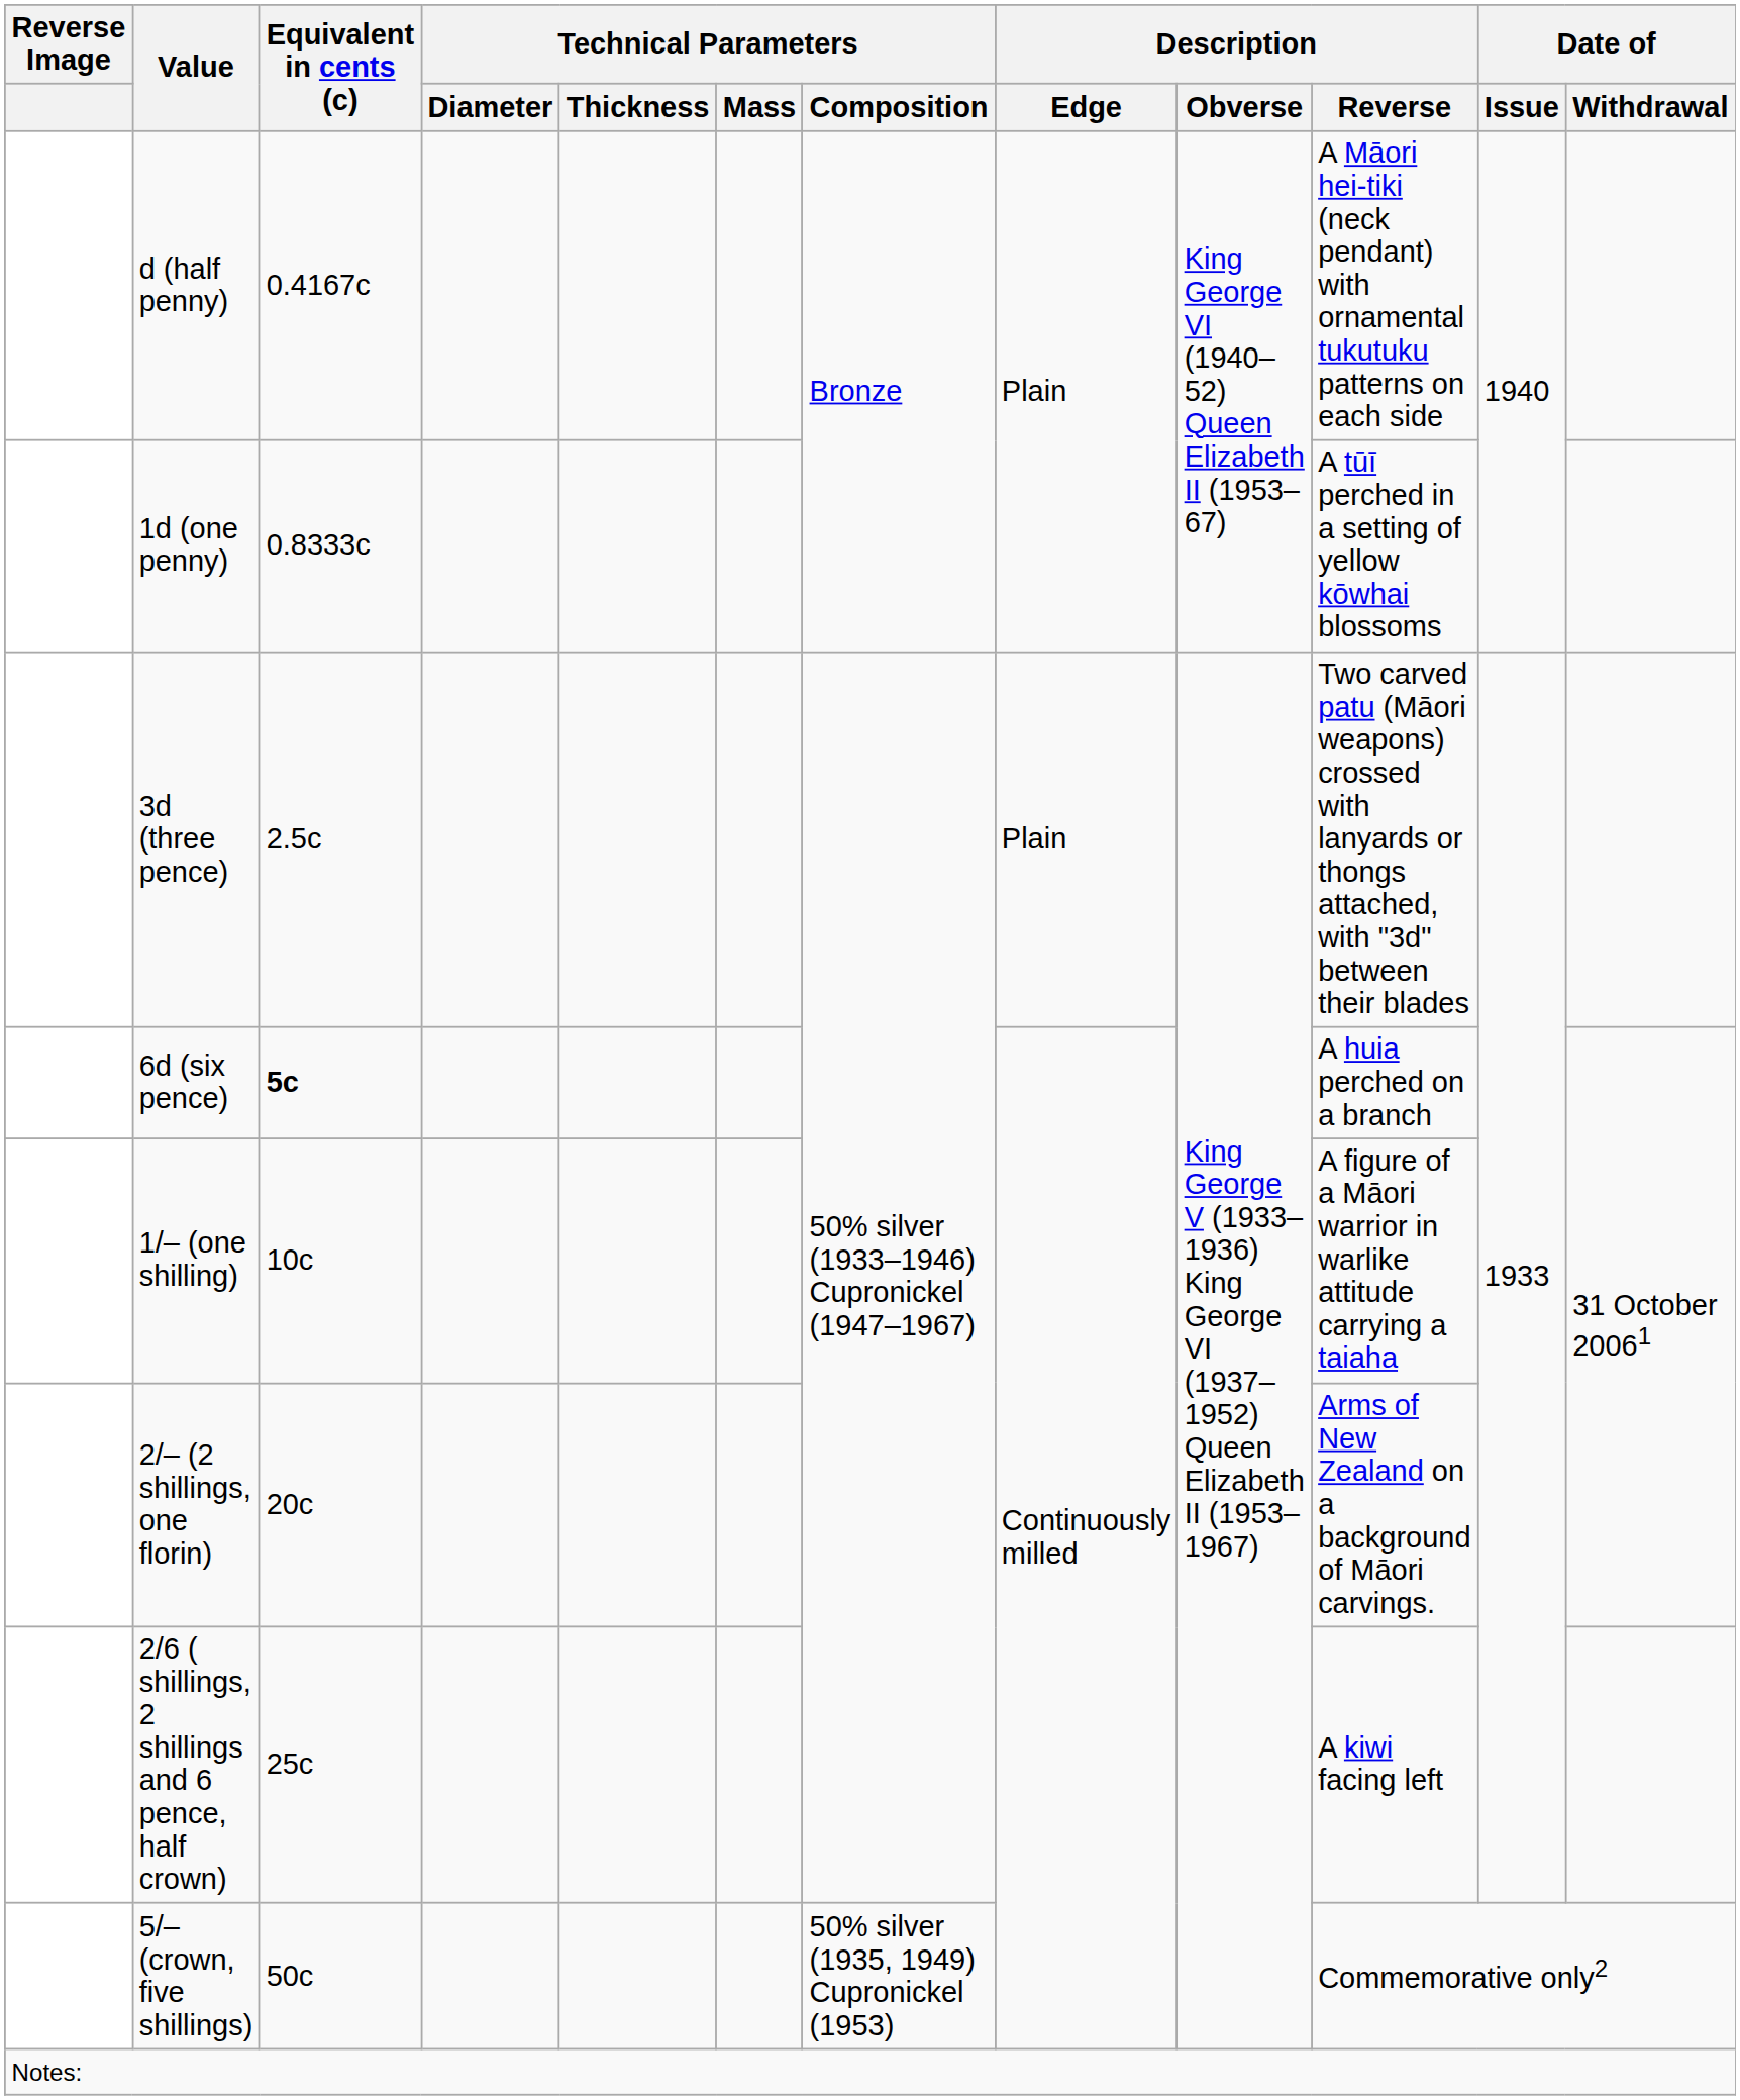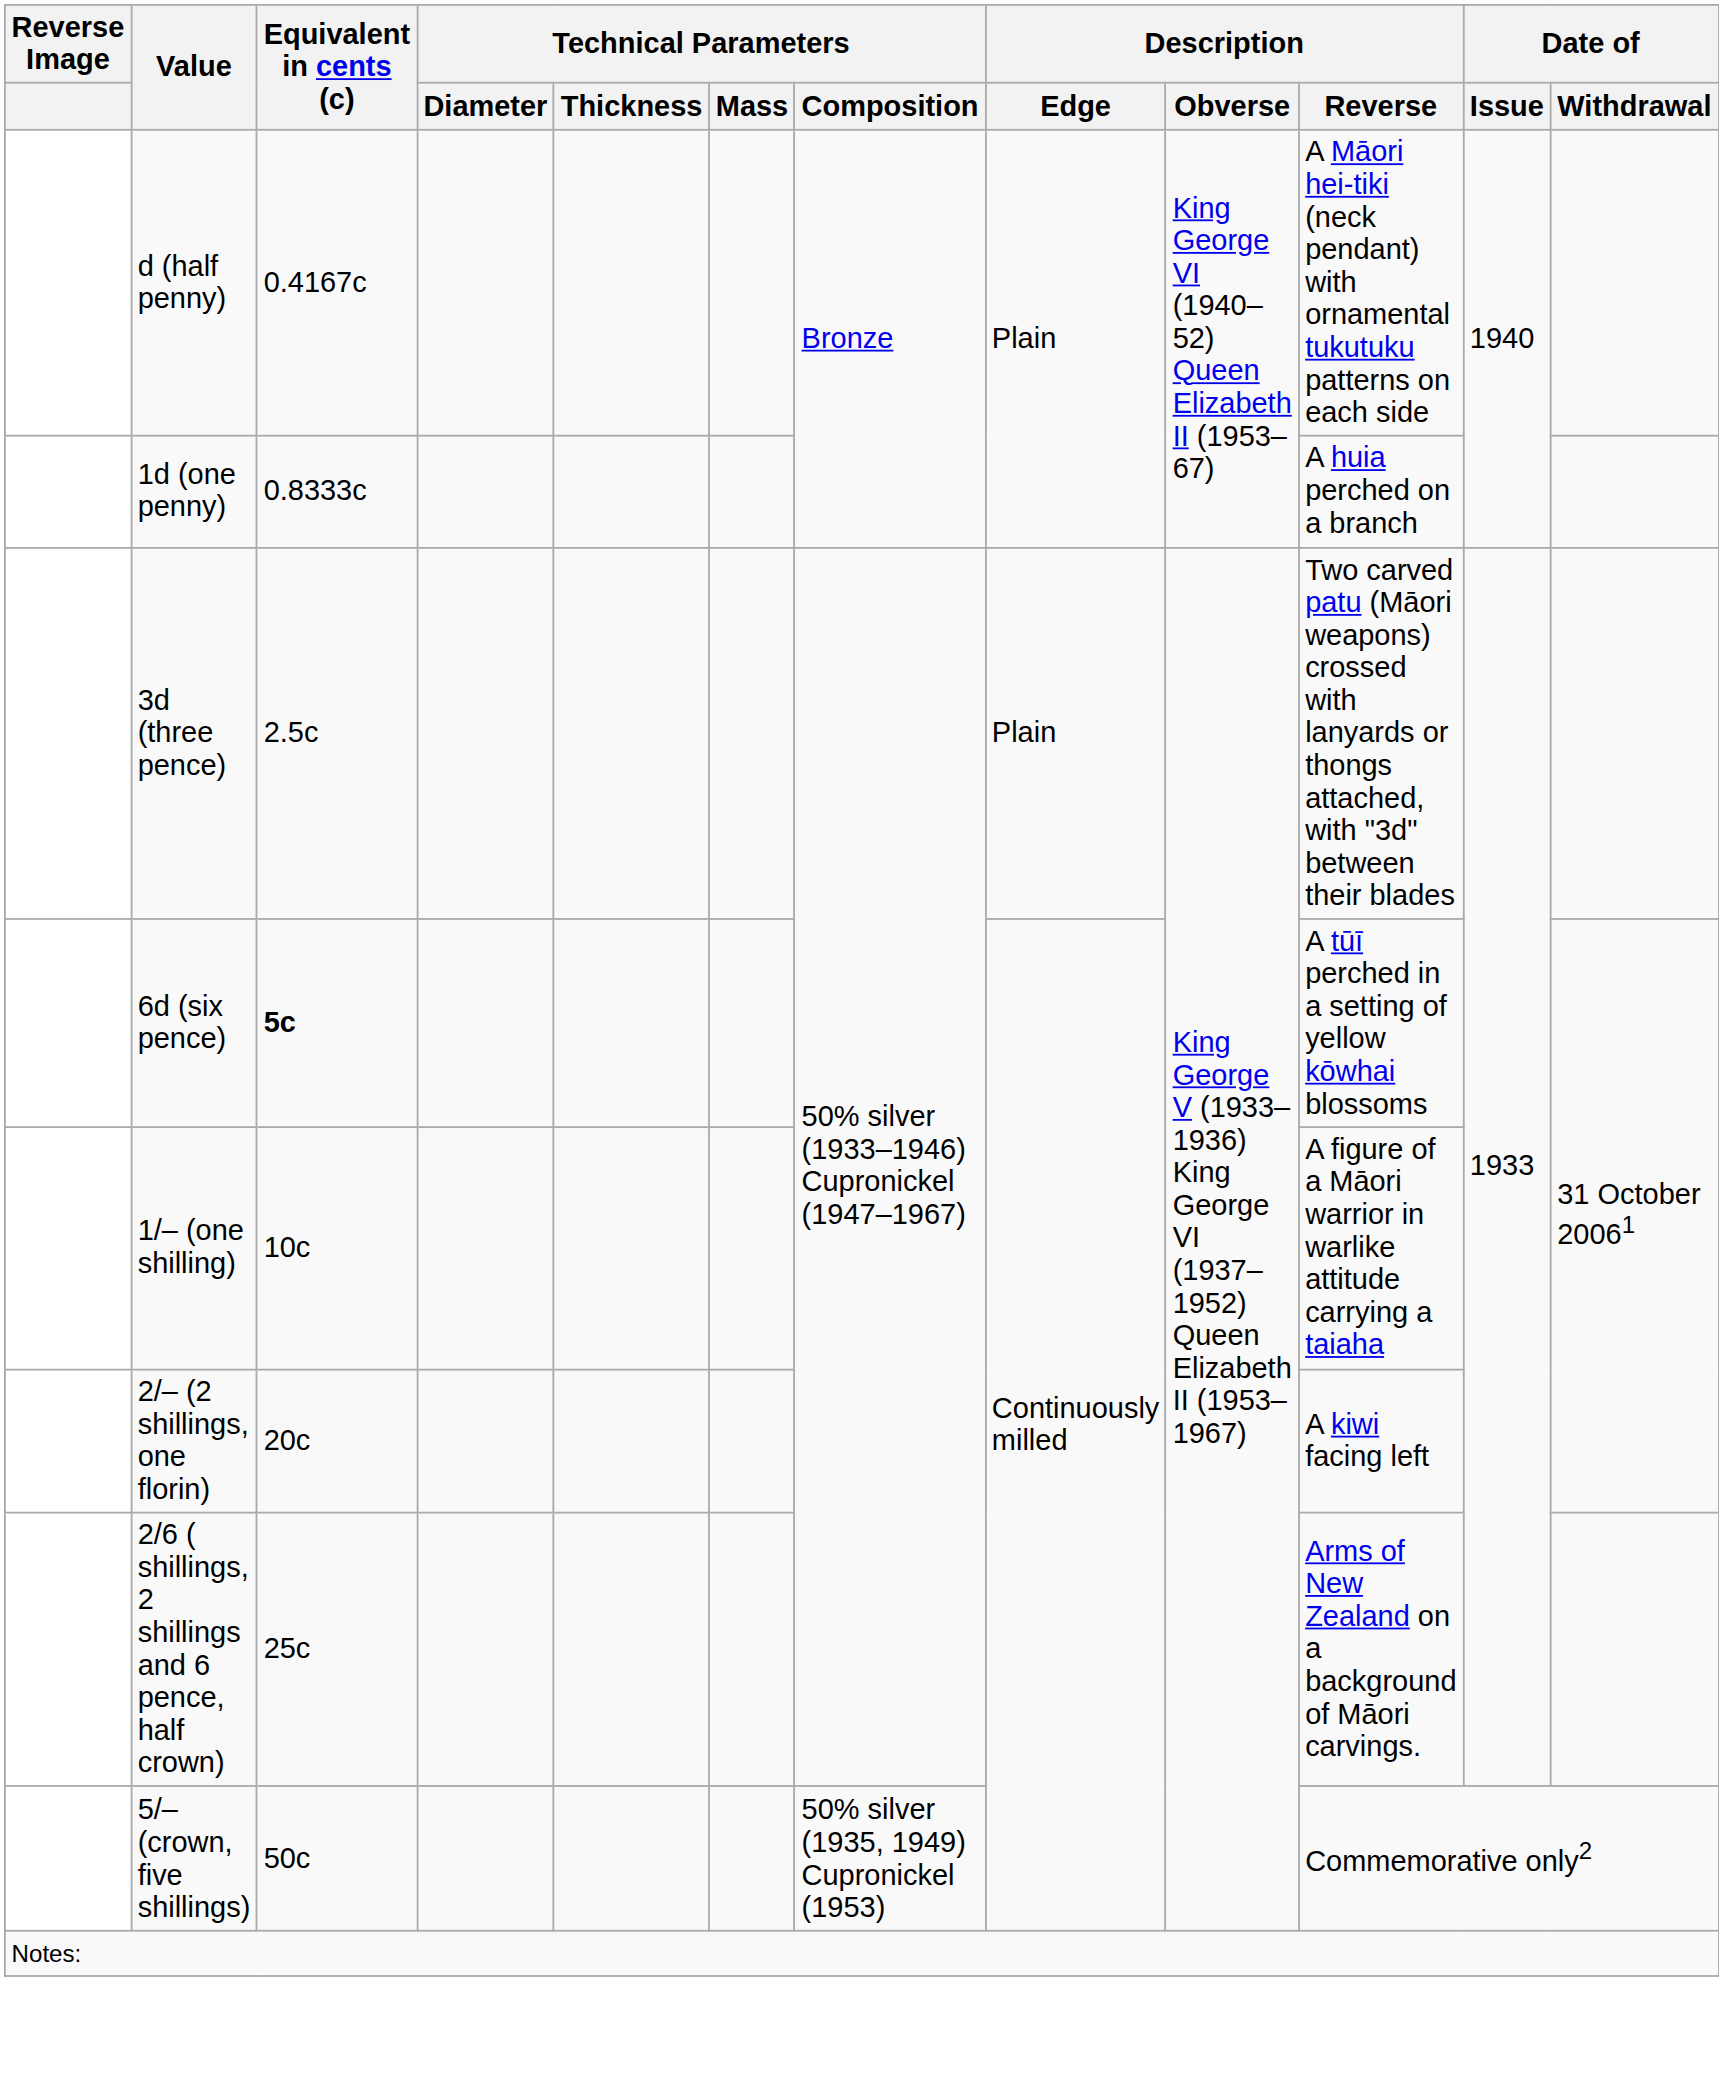 <table class="wikitable">
 <tr>
 <th>Reverse Image</th>
 <th rowspan=2>Value</th>
 <th rowspan=2>Equivalent in <a href='#'>cents</a> (c)</th>
 <th colspan=4>Technical Parameters</th>
 <th colspan=3>Description</th>
 <th colspan=2>Date of</th>
 </tr>
 <tr>
 <th></th>
 <th>Diameter</th>
 <th>Thickness</th>
 <th>Mass</th>
 <th>Composition</th>
 <th>Edge</th>
 <th>Obverse</th>
 <th>Reverse</th>
 <th>Issue</th>
 <th>Withdrawal</th>
 </tr>
 <tr>
 <td align="center" style="background:white"></td>
 <td>d (half penny)</td>
 <td>0.4167c</td>
 <td></td>
 <td></td>
 <td></td>
 <td rowspan=2><a href='#'>Bronze</a></td>
 <td rowspan=2>Plain</td>
 <td rowspan=2><a href='#'>King George VI</a> (1940–52) <br> <a href='#'>Queen Elizabeth II</a> (1953–67)</td>
 <td>A <a href='#'>Māori</a> <a href='#'>hei-tiki</a> (neck pendant) with ornamental <a href='#'>tukutuku</a> patterns on each side</td>
 <td rowspan=2>1940</td>
 <td></td>
 </tr>
 <tr>
 <td align="center" style="background:white"></td>
 <td>1d (one penny)</td>
 <td>0.8333c</td>
 <td></td>
 <td></td>
 <td></td>
-<td>A <a href='#'>tūī</a> perched in a setting of yellow <a href='#'>kōwhai</a> blossoms</td>
+<td>A <a href='#'>huia</a> perched on a branch</td>
 <td></td>
 </tr>
 <tr>
 <td align="center" style="background:white"></td>
 <td>3d (three pence)</td>
 <td>2.5c</td>
 <td></td>
 <td></td>
 <td></td>
 <td rowspan=5>50% silver (1933–1946) <br> Cupronickel (1947–1967)</td>
 <td>Plain</td>
 <td rowspan=6><a href='#'>King George V</a> (1933–1936) <br> King George VI (1937–1952) <br> Queen Elizabeth II (1953–1967)</td>
 <td>Two carved <a href='#'>patu</a> (Māori weapons) crossed with lanyards or thongs attached, with "3d" between their blades</td>
 <td rowspan=5>1933</td>
 <td></td>
 </tr>
 <tr>
 <td align="center" style="background:white"></td>
 <td>6d (six pence)</td>
 <td><strong>5c</strong></td>
 <td></td>
 <td></td>
 <td></td>
 <td rowspan=5>Continuously milled</td>
-<td>A <a href='#'>huia</a> perched on a branch</td>
+<td>A <a href='#'>tūī</a> perched in a setting of yellow <a href='#'>kōwhai</a> blossoms</td>
 <td rowspan=3>31 October 2006<sup>1</sup></td>
 </tr>
 <tr>
 <td align="center" style="background:white"></td>
 <td>1/– (one shilling)</td>
 <td>10c</td>
 <td></td>
 <td></td>
 <td></td>
 <td>A figure of a Māori warrior in warlike attitude carrying a <a href='#'>taiaha</a></td>
 </tr>
 <tr>
 <td align="center" style="background:white"></td>
 <td>2/– (2 shillings, one florin)</td>
 <td>20c</td>
 <td></td>
 <td></td>
 <td></td>
-<td><a href='#'>Arms of New Zealand</a> on a background of Māori carvings.</td>
+<td>A <a href='#'>kiwi</a> facing left</td>
 </tr>
 <tr>
 <td align="center" style="background:white"></td>
 <td>2/6 ( shillings, 2 shillings and 6 pence, half crown)</td>
 <td>25c</td>
 <td></td>
 <td></td>
 <td></td>
-<td>A <a href='#'>kiwi</a> facing left</td>
+<td><a href='#'>Arms of New Zealand</a> on a background of Māori carvings.</td>
 <td></td>
 </tr>
 <tr>
 <td align="center" style="background:white"></td>
 <td>5/– (crown, five shillings)</td>
 <td>50c</td>
 <td></td>
 <td></td>
 <td></td>
 <td>50% silver (1935, 1949) <br> Cupronickel (1953)</td>
 <td colspan=3>Commemorative only<sup>2</sup></td>
 </tr>
 <tr>
 <td colspan=12> <small>Notes: </small></td>
 </tr>
 </table>
